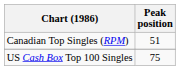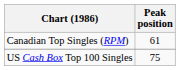 <table class="wikitable sortable">
 <tr>
 <th align="left">Chart (1986)</th>
 <th align="left">Peak<br>position</th>
 </tr>
 <tr>
 <td>Canadian Top Singles (<a href='#'><em>RPM</em></a>)</td>
-<td style="text-align:center;">51</td>
+<td style="text-align:center;">61</td>
 </tr>
 <tr>
 </tr>
 <tr>
 <td>US <em><a href='#'>Cash Box</a></em> Top 100 Singles</td>
 <td style="text-align:center;">75</td>
 </tr>
 </table>
